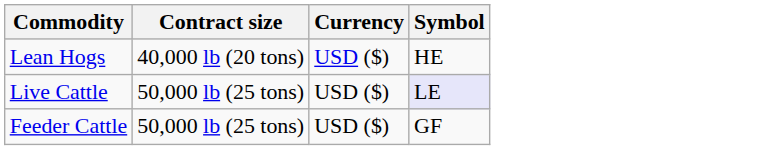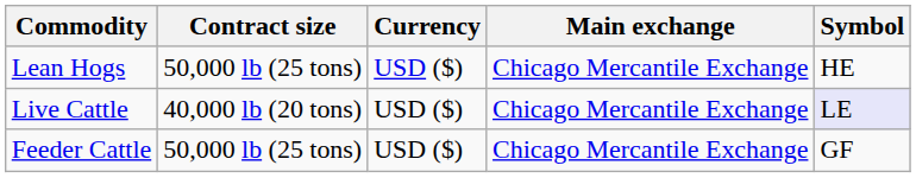 <table class="wikitable sortable">
 <tr>
 <th>Commodity</th>
 <th>Contract size</th>
 <th>Currency</th>
+<th>Main exchange</th>
 <th>Symbol</th>
 </tr>
 <tr>
 <td><a href='#'>Lean Hogs</a></td>
-<td>40,000 <a href='#'>lb</a> (20 tons)</td>
+<td>50,000 <a href='#'>lb</a> (25 tons)</td>
 <td><a href='#'>USD</a> ($)</td>
+<td><a href='#'>Chicago Mercantile Exchange</a></td>
 <td>HE</td>
 </tr>
 <tr>
 <td><a href='#'>Live Cattle</a></td>
-<td>50,000 <a href='#'>lb</a> (25 tons)</td>
+<td>40,000 <a href='#'>lb</a> (20 tons)</td>
 <td>USD ($)</td>
+<td><a href='#'>Chicago Mercantile Exchange</a></td>
 <td style="background: lavender;">LE</td>
 </tr>
 <tr>
 <td><a href='#'>Feeder Cattle</a></td>
 <td>50,000 <a href='#'>lb</a> (25 tons)</td>
 <td>USD ($)</td>
+<td><a href='#'>Chicago Mercantile Exchange</a></td>
 <td>GF</td>
 </tr>
 </table>
